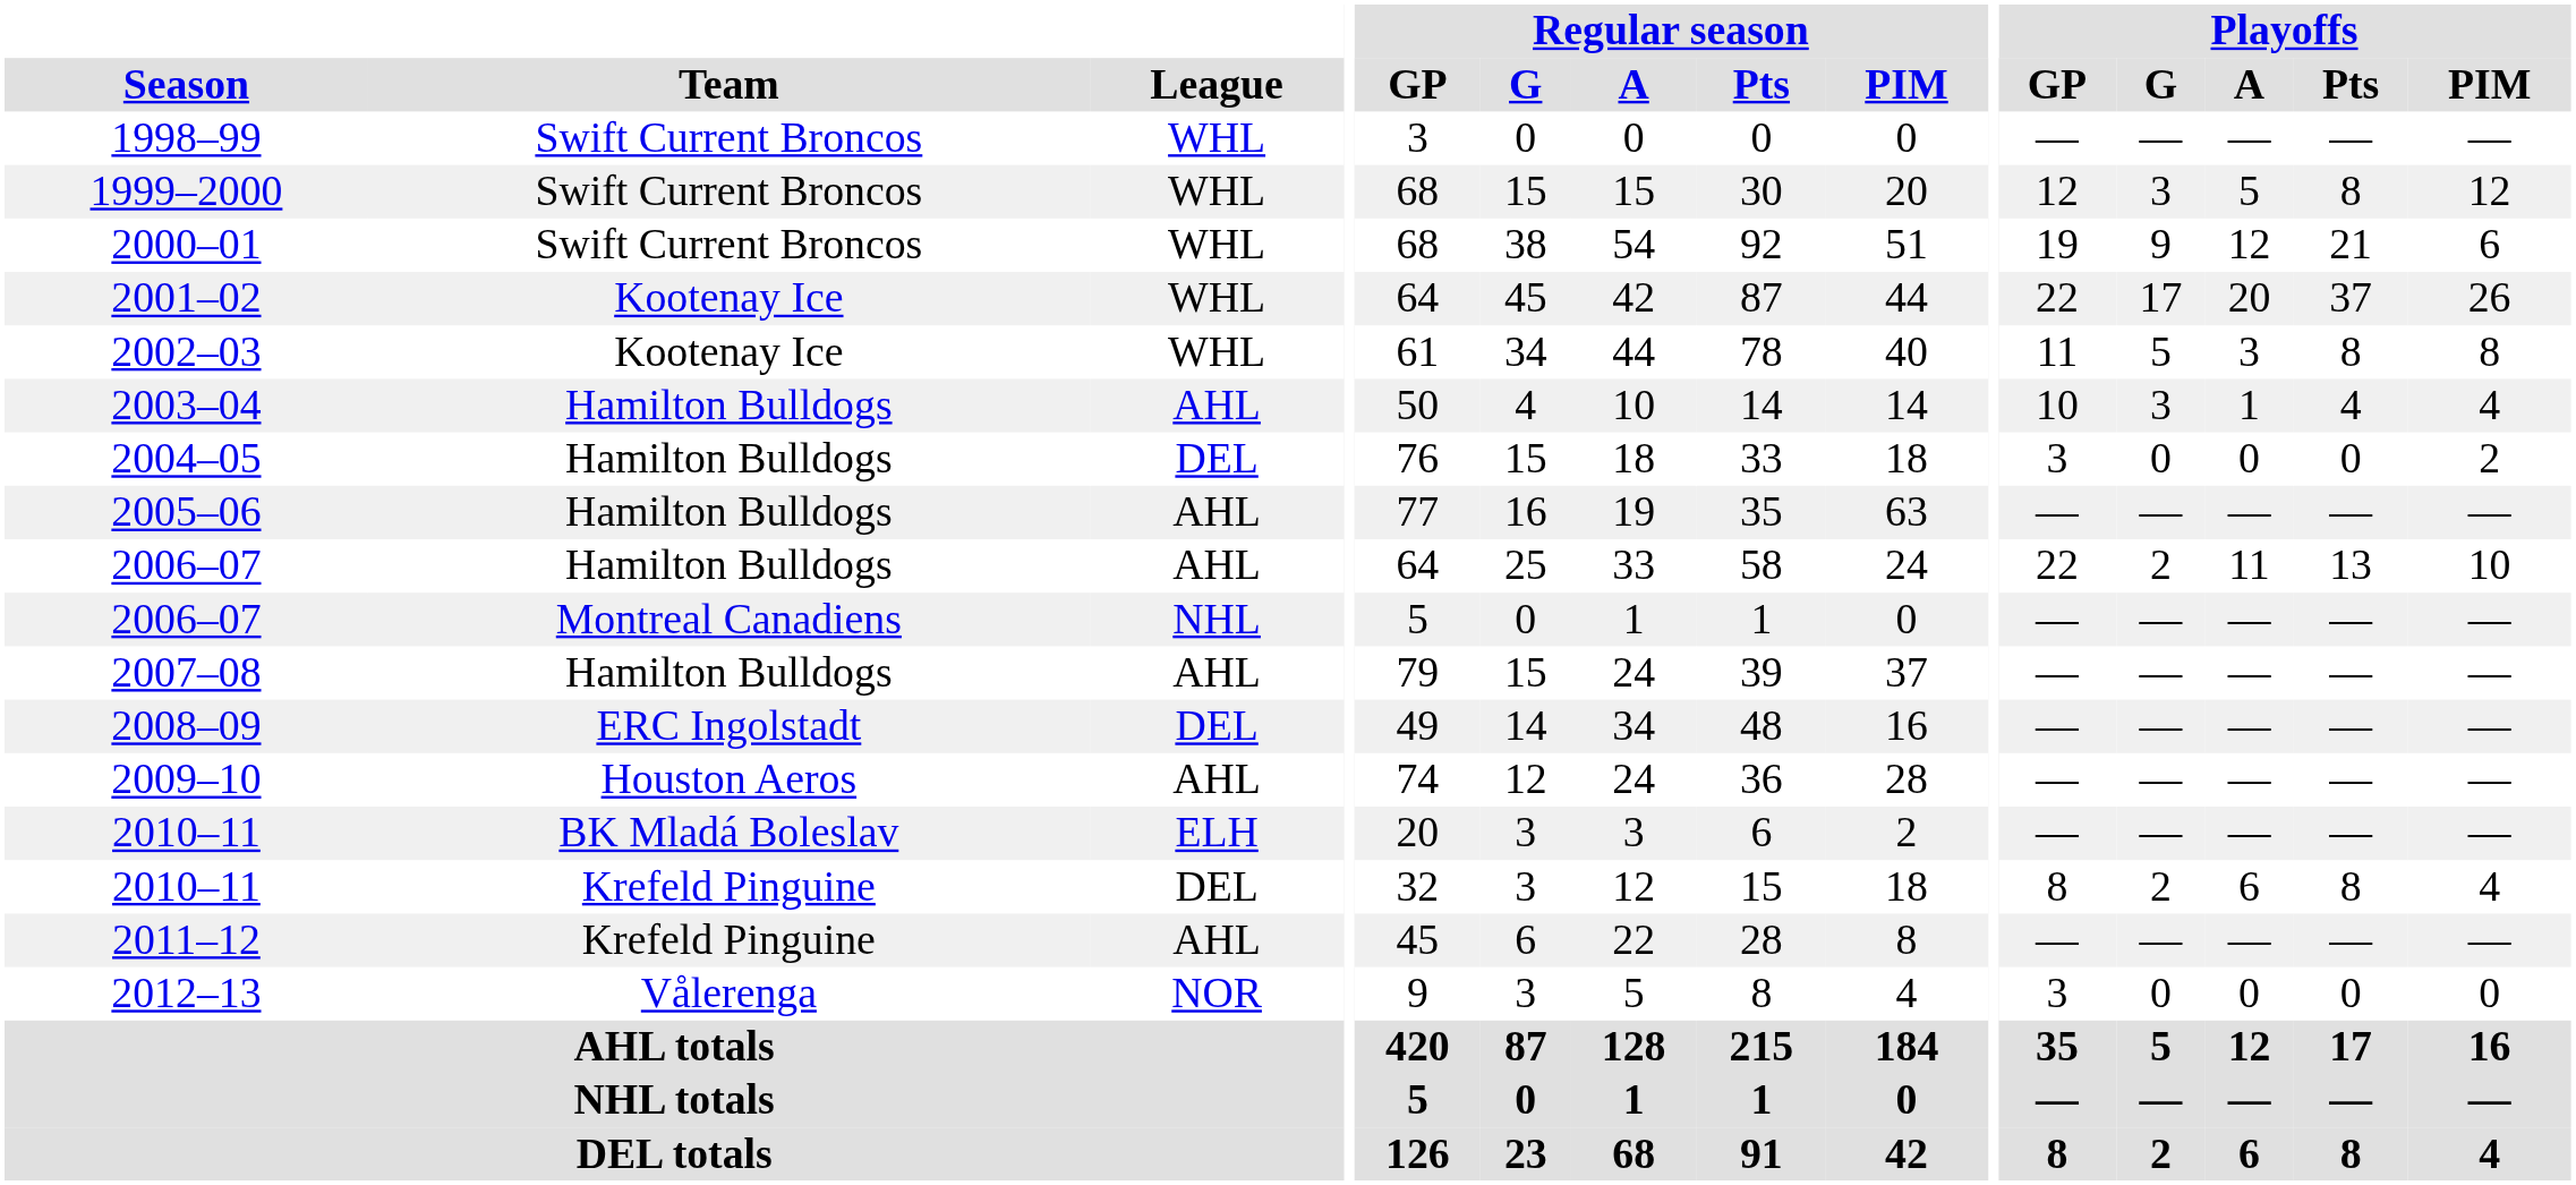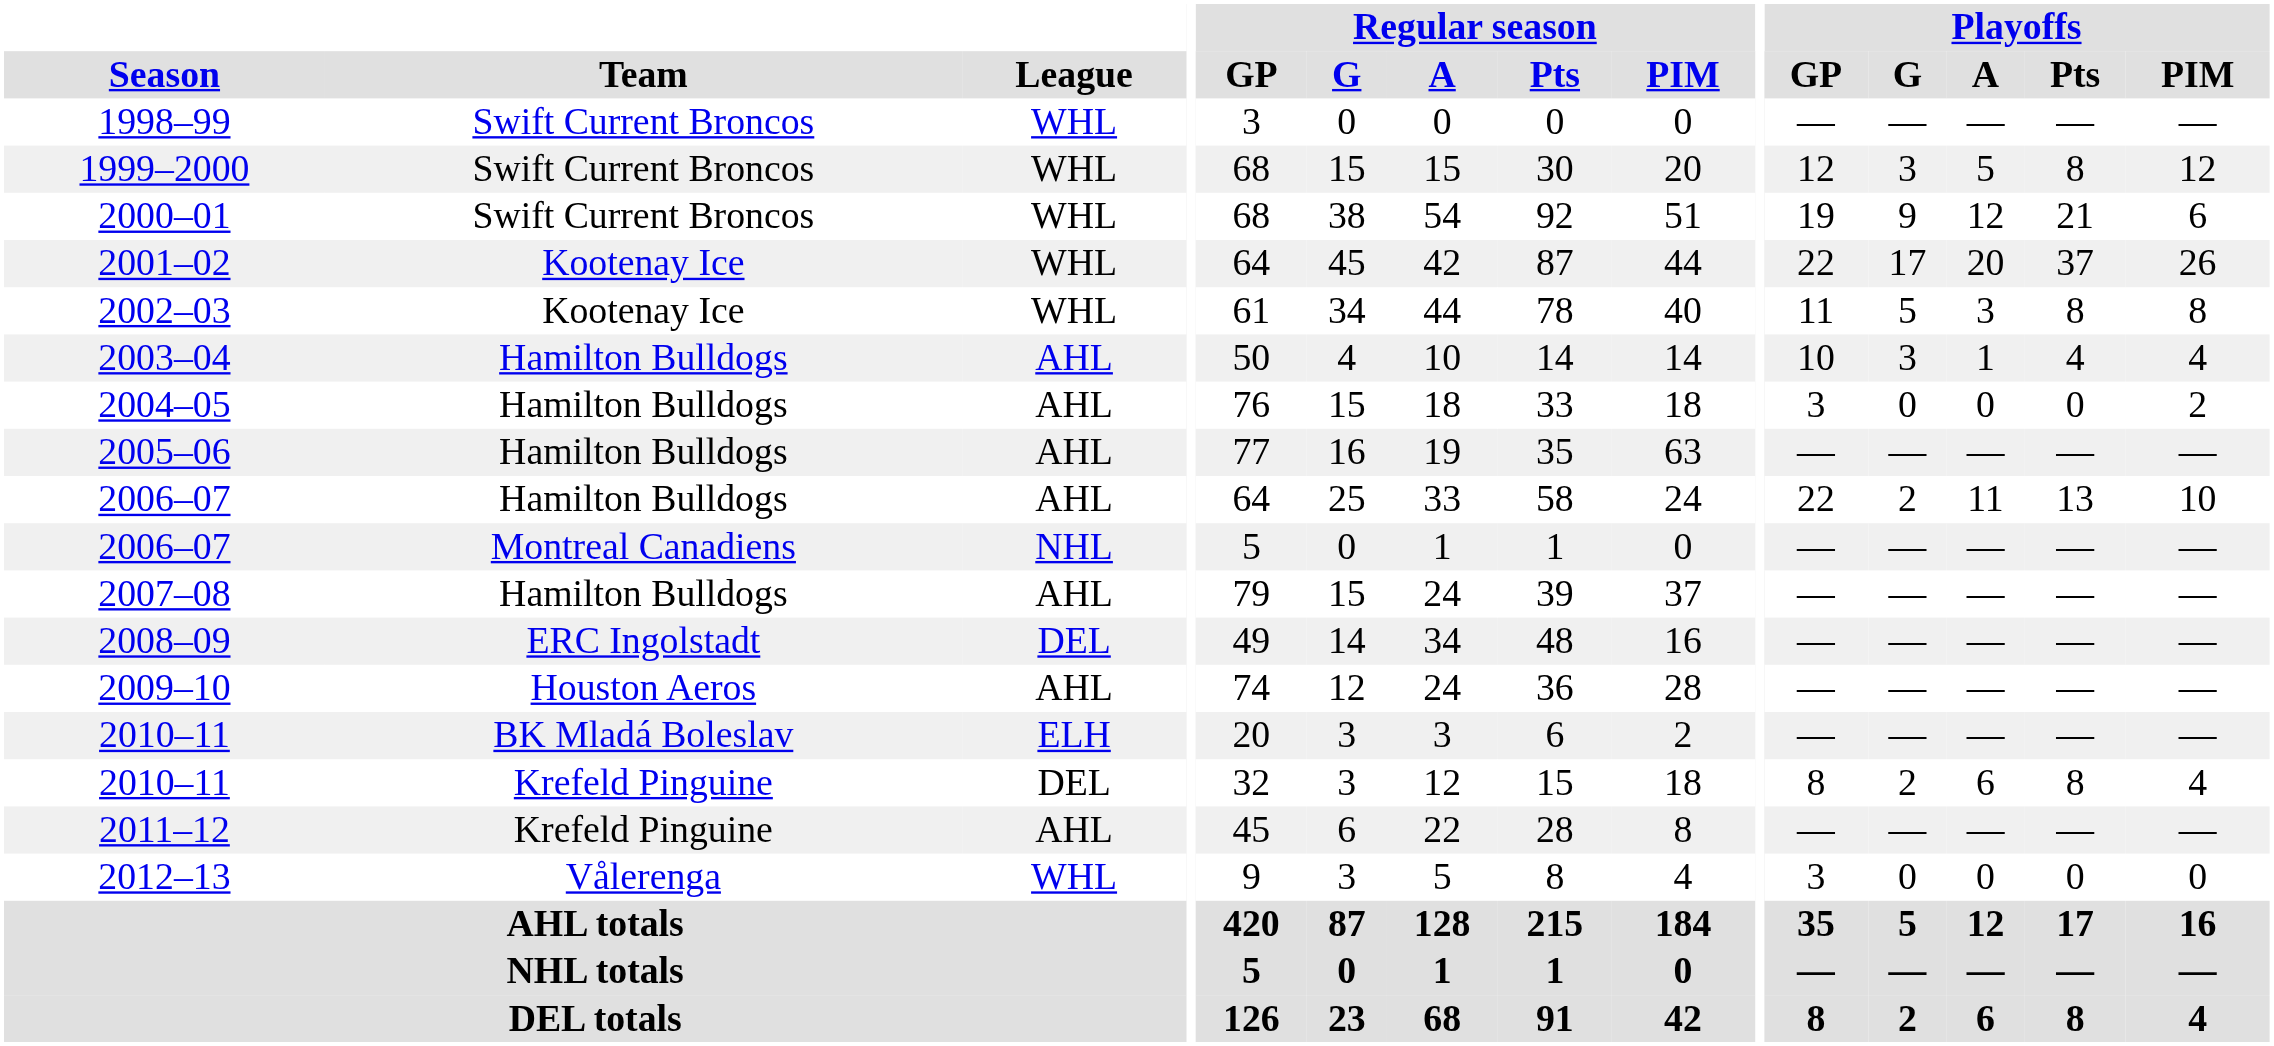 <table border="0" cellpadding="1" cellspacing="0" style="text-align:center; width:60em">
 <tr bgcolor="#e0e0e0">
 <th colspan="3" bgcolor="#ffffff"></th>
 <th rowspan="99" bgcolor="#ffffff"></th>
 <th colspan="5"><a href='#'>Regular season</a></th>
 <th rowspan="99" bgcolor="#ffffff"></th>
 <th colspan="5"><a href='#'>Playoffs</a></th>
 </tr>
 <tr bgcolor="#e0e0e0">
 <th><a href='#'>Season</a></th>
 <th>Team</th>
 <th>League</th>
 <th>GP</th>
 <th><a href='#'>G</a></th>
 <th><a href='#'>A</a></th>
 <th><a href='#'>Pts</a></th>
 <th><a href='#'>PIM</a></th>
 <th>GP</th>
 <th>G</th>
 <th>A</th>
 <th>Pts</th>
 <th>PIM</th>
 </tr>
 <tr>
 <td><a href='#'>1998–99</a></td>
 <td><a href='#'>Swift Current Broncos</a></td>
 <td><a href='#'>WHL</a></td>
 <td>3</td>
 <td>0</td>
 <td>0</td>
 <td>0</td>
 <td>0</td>
 <td>—</td>
 <td>—</td>
 <td>—</td>
 <td>—</td>
 <td>—</td>
 </tr>
 <tr bgcolor="#f0f0f0">
 <td><a href='#'>1999–2000</a></td>
 <td>Swift Current Broncos</td>
 <td>WHL</td>
 <td>68</td>
 <td>15</td>
 <td>15</td>
 <td>30</td>
 <td>20</td>
 <td>12</td>
 <td>3</td>
 <td>5</td>
 <td>8</td>
 <td>12</td>
 </tr>
 <tr>
 <td><a href='#'>2000–01</a></td>
 <td>Swift Current Broncos</td>
 <td>WHL</td>
 <td>68</td>
 <td>38</td>
 <td>54</td>
 <td>92</td>
 <td>51</td>
 <td>19</td>
 <td>9</td>
 <td>12</td>
 <td>21</td>
 <td>6</td>
 </tr>
 <tr bgcolor="#f0f0f0">
 <td><a href='#'>2001–02</a></td>
 <td><a href='#'>Kootenay Ice</a></td>
 <td>WHL</td>
 <td>64</td>
 <td>45</td>
 <td>42</td>
 <td>87</td>
 <td>44</td>
 <td>22</td>
 <td>17</td>
 <td>20</td>
 <td>37</td>
 <td>26</td>
 </tr>
 <tr>
 <td><a href='#'>2002–03</a></td>
 <td>Kootenay Ice</td>
 <td>WHL</td>
 <td>61</td>
 <td>34</td>
 <td>44</td>
 <td>78</td>
 <td>40</td>
 <td>11</td>
 <td>5</td>
 <td>3</td>
 <td>8</td>
 <td>8</td>
 </tr>
 <tr bgcolor="#f0f0f0">
 <td><a href='#'>2003–04</a></td>
 <td><a href='#'>Hamilton Bulldogs</a></td>
 <td><a href='#'>AHL</a></td>
 <td>50</td>
 <td>4</td>
 <td>10</td>
 <td>14</td>
 <td>14</td>
 <td>10</td>
 <td>3</td>
 <td>1</td>
 <td>4</td>
 <td>4</td>
 </tr>
 <tr>
 <td><a href='#'>2004–05</a></td>
 <td>Hamilton Bulldogs</td>
-<td><a href='#'>DEL</a></td>
+<td>AHL</td>
 <td>76</td>
 <td>15</td>
 <td>18</td>
 <td>33</td>
 <td>18</td>
 <td>3</td>
 <td>0</td>
 <td>0</td>
 <td>0</td>
 <td>2</td>
 </tr>
 <tr bgcolor="#f0f0f0">
 <td><a href='#'>2005–06</a></td>
 <td>Hamilton Bulldogs</td>
 <td>AHL</td>
 <td>77</td>
 <td>16</td>
 <td>19</td>
 <td>35</td>
 <td>63</td>
 <td>—</td>
 <td>—</td>
 <td>—</td>
 <td>—</td>
 <td>—</td>
 </tr>
 <tr>
 <td><a href='#'>2006–07</a></td>
 <td>Hamilton Bulldogs</td>
 <td>AHL</td>
 <td>64</td>
 <td>25</td>
 <td>33</td>
 <td>58</td>
 <td>24</td>
 <td>22</td>
 <td>2</td>
 <td>11</td>
 <td>13</td>
 <td>10</td>
 </tr>
 <tr bgcolor="#f0f0f0">
 <td><a href='#'>2006–07</a></td>
 <td><a href='#'>Montreal Canadiens</a></td>
 <td><a href='#'>NHL</a></td>
 <td>5</td>
 <td>0</td>
 <td>1</td>
 <td>1</td>
 <td>0</td>
 <td>—</td>
 <td>—</td>
 <td>—</td>
 <td>—</td>
 <td>—</td>
 </tr>
 <tr>
 <td><a href='#'>2007–08</a></td>
 <td>Hamilton Bulldogs</td>
 <td>AHL</td>
 <td>79</td>
 <td>15</td>
 <td>24</td>
 <td>39</td>
 <td>37</td>
 <td>—</td>
 <td>—</td>
 <td>—</td>
 <td>—</td>
 <td>—</td>
 </tr>
 <tr bgcolor="#f0f0f0">
 <td><a href='#'>2008–09</a></td>
 <td><a href='#'>ERC Ingolstadt</a></td>
 <td><a href='#'>DEL</a></td>
 <td>49</td>
 <td>14</td>
 <td>34</td>
 <td>48</td>
 <td>16</td>
 <td>—</td>
 <td>—</td>
 <td>—</td>
 <td>—</td>
 <td>—</td>
 </tr>
 <tr>
 <td><a href='#'>2009–10</a></td>
 <td><a href='#'>Houston Aeros</a></td>
 <td>AHL</td>
 <td>74</td>
 <td>12</td>
 <td>24</td>
 <td>36</td>
 <td>28</td>
 <td>—</td>
 <td>—</td>
 <td>—</td>
 <td>—</td>
 <td>—</td>
 </tr>
 <tr bgcolor="#f0f0f0">
 <td><a href='#'>2010–11</a></td>
 <td><a href='#'>BK Mladá Boleslav</a></td>
 <td><a href='#'>ELH</a></td>
 <td>20</td>
 <td>3</td>
 <td>3</td>
 <td>6</td>
 <td>2</td>
 <td>—</td>
 <td>—</td>
 <td>—</td>
 <td>—</td>
 <td>—</td>
 </tr>
 <tr>
 <td><a href='#'>2010–11</a></td>
 <td><a href='#'>Krefeld Pinguine</a></td>
 <td>DEL</td>
 <td>32</td>
 <td>3</td>
 <td>12</td>
 <td>15</td>
 <td>18</td>
 <td>8</td>
 <td>2</td>
 <td>6</td>
 <td>8</td>
 <td>4</td>
 </tr>
 <tr bgcolor="#f0f0f0">
 <td><a href='#'>2011–12</a></td>
 <td>Krefeld Pinguine</td>
 <td>AHL</td>
 <td>45</td>
 <td>6</td>
 <td>22</td>
 <td>28</td>
 <td>8</td>
 <td>—</td>
 <td>—</td>
 <td>—</td>
 <td>—</td>
 <td>—</td>
 </tr>
 <tr>
 <td><a href='#'>2012–13</a></td>
 <td><a href='#'>Vålerenga</a></td>
-<td><a href='#'>NOR</a></td>
+<td><a href='#'>WHL</a></td>
 <td>9</td>
 <td>3</td>
 <td>5</td>
 <td>8</td>
 <td>4</td>
 <td>3</td>
 <td>0</td>
 <td>0</td>
 <td>0</td>
 <td>0</td>
 </tr>
 <tr bgcolor="#e0e0e0">
 <th colspan="3">AHL totals</th>
 <th>420</th>
 <th>87</th>
 <th>128</th>
 <th>215</th>
 <th>184</th>
 <th>35</th>
 <th>5</th>
 <th>12</th>
 <th>17</th>
 <th>16</th>
 </tr>
 <tr bgcolor="#e0e0e0">
 <th colspan="3">NHL totals</th>
 <th>5</th>
 <th>0</th>
 <th>1</th>
 <th>1</th>
 <th>0</th>
 <th>—</th>
 <th>—</th>
 <th>—</th>
 <th>—</th>
 <th>—</th>
 </tr>
 <tr bgcolor="#e0e0e0">
 <th colspan="3">DEL totals</th>
 <th>126</th>
 <th>23</th>
 <th>68</th>
 <th>91</th>
 <th>42</th>
 <th>8</th>
 <th>2</th>
 <th>6</th>
 <th>8</th>
 <th>4</th>
 </tr>
 </table>
